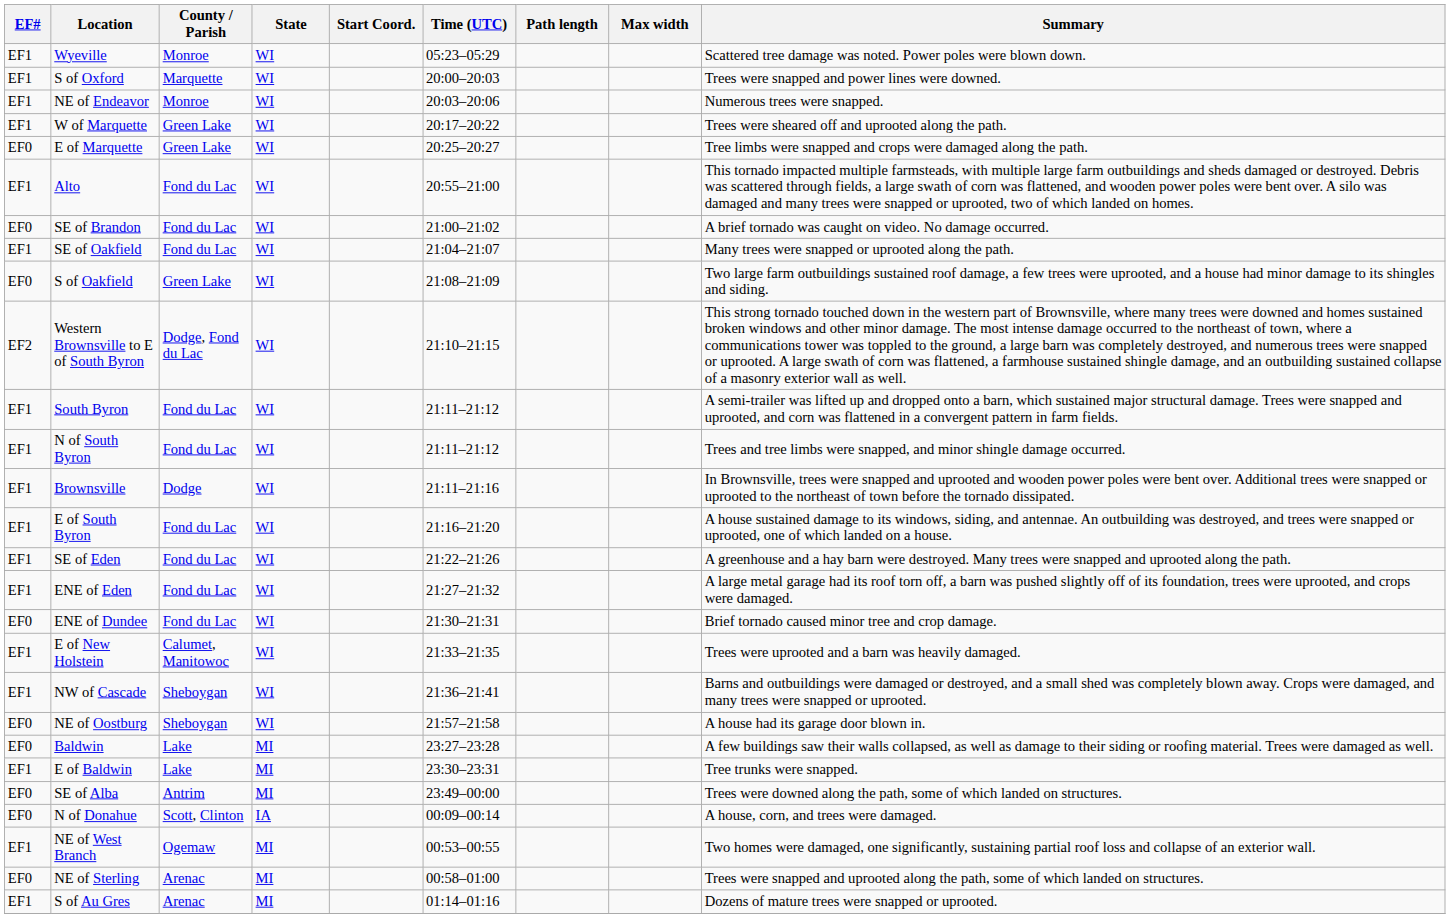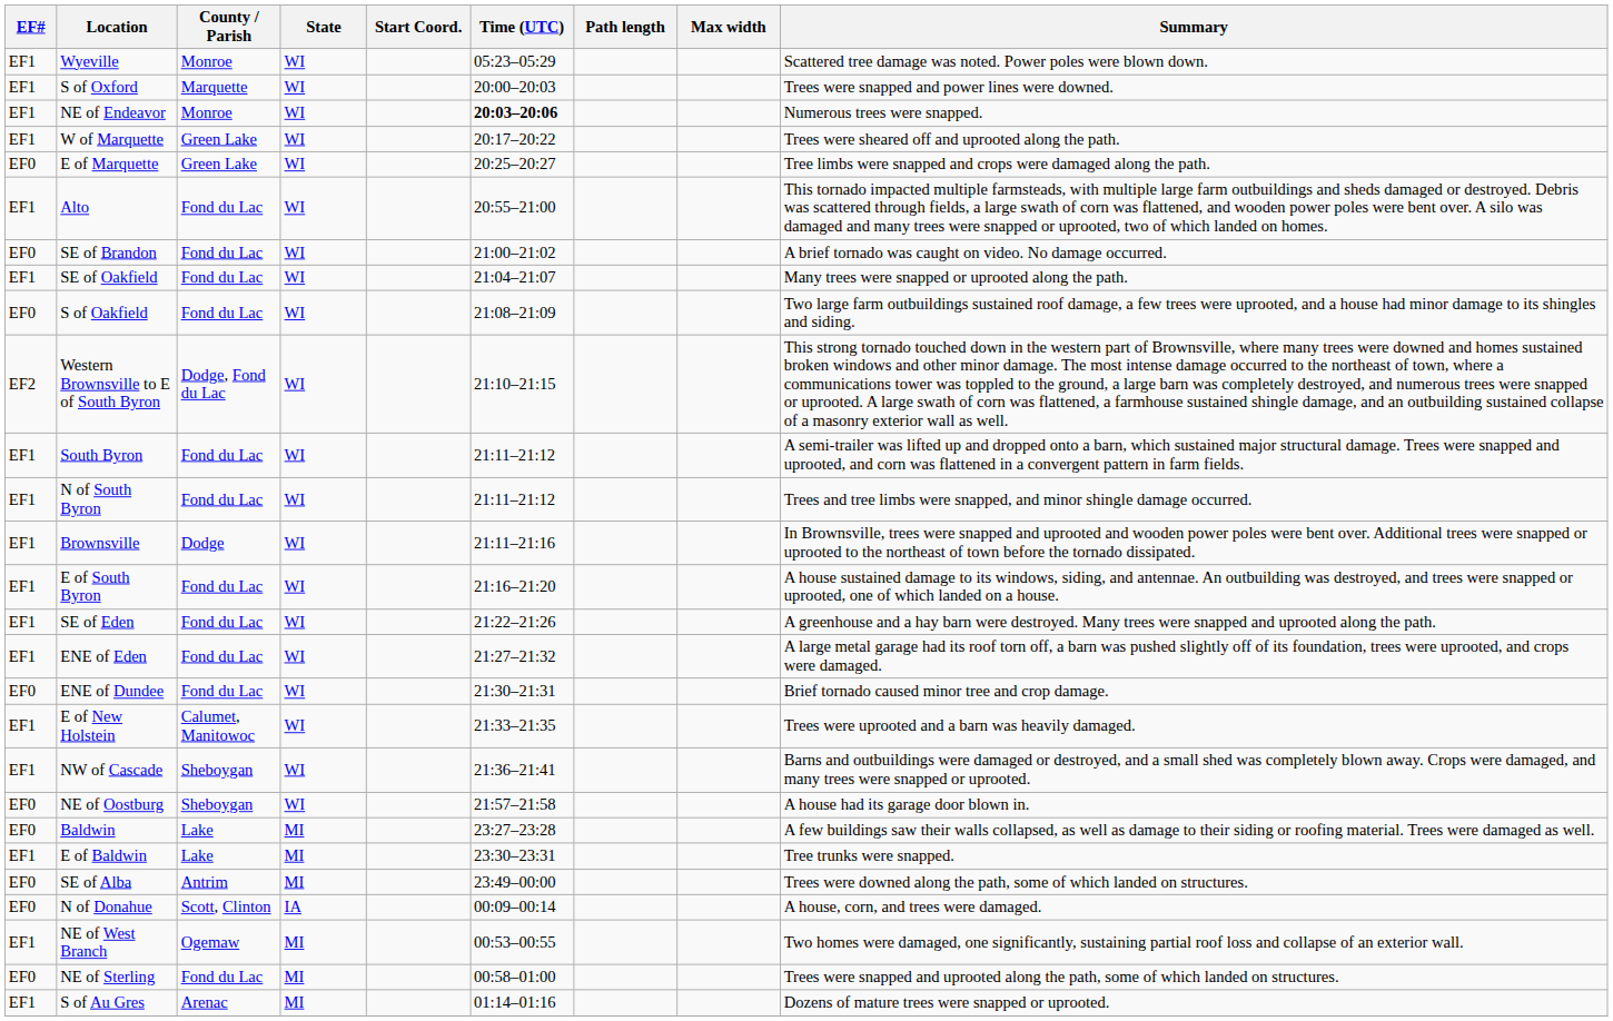 <table class="wikitable sortable" style="width:100%;">
 <tr>
 <th scope="col" style="width:3%; text-align:center;"><a href='#'>EF#</a></th>
 <th scope="col" style="width:7%; text-align:center;" class="unsortable">Location</th>
 <th scope="col" style="width:6%; text-align:center;" class="unsortable">County / Parish</th>
 <th scope="col" style="width:5%; text-align:center;">State</th>
 <th scope="col" style="width:6%; text-align:center;">Start Coord.</th>
 <th scope="col" style="width:6%; text-align:center;">Time (<a href='#'>UTC</a>)</th>
 <th scope="col" style="width:6%; text-align:center;">Path length</th>
 <th scope="col" style="width:6%; text-align:center;">Max width</th>
 <th scope="col" class="unsortable" style="width:48%; text-align:center;">Summary</th>
 </tr>
 <tr>
 <td bgcolor=>EF1</td>
 <td><a href='#'>Wyeville</a></td>
 <td><a href='#'>Monroe</a></td>
 <td><a href='#'>WI</a></td>
 <td></td>
 <td>05:23–05:29</td>
 <td></td>
 <td></td>
 <td>Scattered tree damage was noted. Power poles were blown down.</td>
 </tr>
 <tr>
 <td bgcolor=>EF1</td>
 <td>S of <a href='#'>Oxford</a></td>
 <td><a href='#'>Marquette</a></td>
 <td><a href='#'>WI</a></td>
 <td></td>
 <td>20:00–20:03</td>
 <td></td>
 <td></td>
 <td>Trees were snapped and power lines were downed.</td>
 </tr>
 <tr>
 <td bgcolor=>EF1</td>
 <td>NE of <a href='#'>Endeavor</a></td>
 <td><a href='#'>Monroe</a></td>
 <td><a href='#'>WI</a></td>
 <td></td>
-<td>20:03–20:06</td>
+<td><strong>20:03–20:06</strong></td>
 <td></td>
 <td></td>
 <td>Numerous trees were snapped.</td>
 </tr>
 <tr>
 <td bgcolor=>EF1</td>
 <td>W of <a href='#'>Marquette</a></td>
 <td><a href='#'>Green Lake</a></td>
 <td><a href='#'>WI</a></td>
 <td></td>
 <td>20:17–20:22</td>
 <td></td>
 <td></td>
 <td>Trees were sheared off and uprooted along the path.</td>
 </tr>
 <tr>
 <td bgcolor=>EF0</td>
 <td>E of <a href='#'>Marquette</a></td>
 <td><a href='#'>Green Lake</a></td>
 <td><a href='#'>WI</a></td>
 <td></td>
 <td>20:25–20:27</td>
 <td></td>
 <td></td>
 <td>Tree limbs were snapped and crops were damaged along the path.</td>
 </tr>
 <tr>
 <td bgcolor=>EF1</td>
 <td><a href='#'>Alto</a></td>
 <td><a href='#'>Fond du Lac</a></td>
 <td><a href='#'>WI</a></td>
 <td></td>
 <td>20:55–21:00</td>
 <td></td>
 <td></td>
 <td>This tornado impacted multiple farmsteads, with multiple large farm outbuildings and sheds damaged or destroyed. Debris was scattered through fields, a large swath of corn was flattened, and wooden power poles were bent over. A silo was damaged and many trees were snapped or uprooted, two of which landed on homes.</td>
 </tr>
 <tr>
 <td bgcolor=>EF0</td>
 <td>SE of <a href='#'>Brandon</a></td>
 <td><a href='#'>Fond du Lac</a></td>
 <td><a href='#'>WI</a></td>
 <td></td>
 <td>21:00–21:02</td>
 <td></td>
 <td></td>
 <td>A brief tornado was caught on video. No damage occurred.</td>
 </tr>
 <tr>
 <td bgcolor=>EF1</td>
 <td>SE of <a href='#'>Oakfield</a></td>
 <td><a href='#'>Fond du Lac</a></td>
 <td><a href='#'>WI</a></td>
 <td></td>
 <td>21:04–21:07</td>
 <td></td>
 <td></td>
 <td>Many trees were snapped or uprooted along the path.</td>
 </tr>
 <tr>
 <td bgcolor=>EF0</td>
 <td>S of <a href='#'>Oakfield</a></td>
-<td><a href='#'>Green Lake</a></td>
+<td><a href='#'>Fond du Lac</a></td>
 <td><a href='#'>WI</a></td>
 <td></td>
 <td>21:08–21:09</td>
 <td></td>
 <td></td>
 <td>Two large farm outbuildings sustained roof damage, a few trees were uprooted, and a house had minor damage to its shingles and siding.</td>
 </tr>
 <tr>
 <td bgcolor=>EF2</td>
 <td>Western <a href='#'>Brownsville</a> to E of <a href='#'>South Byron</a></td>
 <td><a href='#'>Dodge</a>, <a href='#'>Fond du Lac</a></td>
 <td><a href='#'>WI</a></td>
 <td></td>
 <td>21:10–21:15</td>
 <td></td>
 <td></td>
 <td>This strong tornado touched down in the western part of Brownsville, where many trees were downed and homes sustained broken windows and other minor damage. The most intense damage occurred to the northeast of town, where a communications tower was toppled to the ground, a large barn was completely destroyed, and numerous trees were snapped or uprooted. A large swath of corn was flattened, a farmhouse sustained shingle damage, and an outbuilding sustained collapse of a masonry exterior wall as well.</td>
 </tr>
 <tr>
 <td bgcolor=>EF1</td>
 <td><a href='#'>South Byron</a></td>
 <td><a href='#'>Fond du Lac</a></td>
 <td><a href='#'>WI</a></td>
 <td></td>
 <td>21:11–21:12</td>
 <td></td>
 <td></td>
 <td>A semi-trailer was lifted up and dropped onto a barn, which sustained major structural damage. Trees were snapped and uprooted, and corn was flattened in a convergent pattern in farm fields.</td>
 </tr>
 <tr>
 <td bgcolor=>EF1</td>
 <td>N of <a href='#'>South Byron</a></td>
 <td><a href='#'>Fond du Lac</a></td>
 <td><a href='#'>WI</a></td>
 <td></td>
 <td>21:11–21:12</td>
 <td></td>
 <td></td>
 <td>Trees and tree limbs were snapped, and minor shingle damage occurred.</td>
 </tr>
 <tr>
 <td bgcolor=>EF1</td>
 <td><a href='#'>Brownsville</a></td>
 <td><a href='#'>Dodge</a></td>
 <td><a href='#'>WI</a></td>
 <td></td>
 <td>21:11–21:16</td>
 <td></td>
 <td></td>
 <td>In Brownsville, trees were snapped and uprooted and wooden power poles were bent over. Additional trees were snapped or uprooted to the northeast of town before the tornado dissipated.</td>
 </tr>
 <tr>
 <td bgcolor=>EF1</td>
 <td>E of <a href='#'>South Byron</a></td>
 <td><a href='#'>Fond du Lac</a></td>
 <td><a href='#'>WI</a></td>
 <td></td>
 <td>21:16–21:20</td>
 <td></td>
 <td></td>
 <td>A house sustained damage to its windows, siding, and antennae. An outbuilding was destroyed, and trees were snapped or uprooted, one of which landed on a house.</td>
 </tr>
 <tr>
 <td bgcolor=>EF1</td>
 <td>SE of <a href='#'>Eden</a></td>
 <td><a href='#'>Fond du Lac</a></td>
 <td><a href='#'>WI</a></td>
 <td></td>
 <td>21:22–21:26</td>
 <td></td>
 <td></td>
 <td>A greenhouse and a hay barn were destroyed. Many trees were snapped and uprooted along the path.</td>
 </tr>
 <tr>
 <td bgcolor=>EF1</td>
 <td>ENE of <a href='#'>Eden</a></td>
 <td><a href='#'>Fond du Lac</a></td>
 <td><a href='#'>WI</a></td>
 <td></td>
 <td>21:27–21:32</td>
 <td></td>
 <td></td>
 <td>A large metal garage had its roof torn off, a barn was pushed slightly off of its foundation, trees were uprooted, and crops were damaged.</td>
 </tr>
 <tr>
 <td bgcolor=>EF0</td>
 <td>ENE of <a href='#'>Dundee</a></td>
 <td><a href='#'>Fond du Lac</a></td>
 <td><a href='#'>WI</a></td>
 <td></td>
 <td>21:30–21:31</td>
 <td></td>
 <td></td>
 <td>Brief tornado caused minor tree and crop damage.</td>
 </tr>
 <tr>
 <td bgcolor=>EF1</td>
 <td>E of <a href='#'>New Holstein</a></td>
 <td><a href='#'>Calumet</a>, <a href='#'>Manitowoc</a></td>
 <td><a href='#'>WI</a></td>
 <td></td>
 <td>21:33–21:35</td>
 <td></td>
 <td></td>
 <td>Trees were uprooted and a barn was heavily damaged.</td>
 </tr>
 <tr>
 <td bgcolor=>EF1</td>
 <td>NW of <a href='#'>Cascade</a></td>
 <td><a href='#'>Sheboygan</a></td>
 <td><a href='#'>WI</a></td>
 <td></td>
 <td>21:36–21:41</td>
 <td></td>
 <td></td>
 <td>Barns and outbuildings were damaged or destroyed, and a small shed was completely blown away. Crops were damaged, and many trees were snapped or uprooted.</td>
 </tr>
 <tr>
 <td bgcolor=>EF0</td>
 <td>NE of <a href='#'>Oostburg</a></td>
 <td><a href='#'>Sheboygan</a></td>
 <td><a href='#'>WI</a></td>
 <td></td>
 <td>21:57–21:58</td>
 <td></td>
 <td></td>
 <td>A house had its garage door blown in.</td>
 </tr>
 <tr>
 <td bgcolor=>EF0</td>
 <td><a href='#'>Baldwin</a></td>
 <td><a href='#'>Lake</a></td>
 <td><a href='#'>MI</a></td>
 <td></td>
 <td>23:27–23:28</td>
 <td></td>
 <td></td>
 <td>A few buildings saw their walls collapsed, as well as damage to their siding or roofing material. Trees were damaged as well.</td>
 </tr>
 <tr>
 <td bgcolor=>EF1</td>
 <td>E of <a href='#'>Baldwin</a></td>
 <td><a href='#'>Lake</a></td>
 <td><a href='#'>MI</a></td>
 <td></td>
 <td>23:30–23:31</td>
 <td></td>
 <td></td>
 <td>Tree trunks were snapped.</td>
 </tr>
 <tr>
 <td bgcolor=>EF0</td>
 <td>SE of <a href='#'>Alba</a></td>
 <td><a href='#'>Antrim</a></td>
 <td><a href='#'>MI</a></td>
 <td></td>
 <td>23:49–00:00</td>
 <td></td>
 <td></td>
 <td>Trees were downed along the path, some of which landed on structures.</td>
 </tr>
 <tr>
 <td bgcolor=>EF0</td>
 <td>N of <a href='#'>Donahue</a></td>
 <td><a href='#'>Scott</a>, <a href='#'>Clinton</a></td>
 <td><a href='#'>IA</a></td>
 <td></td>
 <td>00:09–00:14</td>
 <td></td>
 <td></td>
 <td>A house, corn, and trees were damaged.</td>
 </tr>
 <tr>
 <td bgcolor=>EF1</td>
 <td>NE of <a href='#'>West Branch</a></td>
 <td><a href='#'>Ogemaw</a></td>
 <td><a href='#'>MI</a></td>
 <td></td>
 <td>00:53–00:55</td>
 <td></td>
 <td></td>
 <td>Two homes were damaged, one significantly, sustaining partial roof loss and collapse of an exterior wall.</td>
 </tr>
 <tr>
 <td bgcolor=>EF0</td>
 <td>NE of <a href='#'>Sterling</a></td>
-<td><a href='#'>Arenac</a></td>
+<td><a href='#'>Fond du Lac</a></td>
 <td><a href='#'>MI</a></td>
 <td></td>
 <td>00:58–01:00</td>
 <td></td>
 <td></td>
 <td>Trees were snapped and uprooted along the path, some of which landed on structures.</td>
 </tr>
 <tr>
 <td bgcolor=>EF1</td>
 <td>S of <a href='#'>Au Gres</a></td>
 <td><a href='#'>Arenac</a></td>
 <td><a href='#'>MI</a></td>
 <td></td>
 <td>01:14–01:16</td>
 <td></td>
 <td></td>
 <td>Dozens of mature trees were snapped or uprooted.</td>
 </tr>
 <tr>
 </tr>
 </table>
